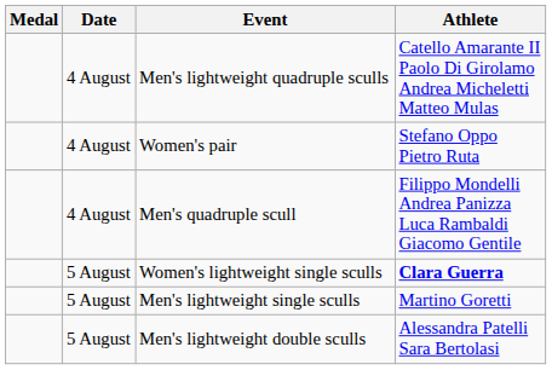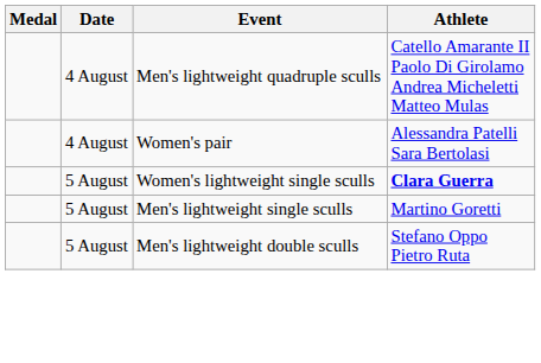 <table class="wikitable sortable" width=55% style="font-size:100%; text-align:left;">
 <tr>
 <th>Medal</th>
 <th>Date</th>
 <th>Event</th>
 <th>Athlete</th>
 </tr>
 <tr>
 <td></td>
 <td>4 August</td>
 <td>Men's lightweight quadruple sculls</td>
 <td><a href='#'>Catello Amarante II</a><br><a href='#'>Paolo Di Girolamo</a><br><a href='#'>Andrea Micheletti</a><br><a href='#'>Matteo Mulas</a></td>
 </tr>
 <tr>
 <td></td>
 <td>4 August</td>
 <td>Women's pair</td>
-<td><a href='#'>Stefano Oppo</a><br><a href='#'>Pietro Ruta</a></td>
-</tr>
-<tr>
-<td></td>
-<td>4 August</td>
-<td>Men's quadruple scull</td>
-<td><a href='#'>Filippo Mondelli</a><br><a href='#'>Andrea Panizza</a><br><a href='#'>Luca Rambaldi</a><br><a href='#'>Giacomo Gentile</a></td>
+<td><a href='#'>Alessandra Patelli</a><br><a href='#'>Sara Bertolasi</a></td>
 </tr>
 <tr>
 <td></td>
 <td>5 August</td>
 <td>Women's lightweight single sculls</td>
 <td><strong><a href='#'>Clara Guerra</a></strong></td>
 </tr>
 <tr>
 <td></td>
 <td>5 August</td>
 <td>Men's lightweight single sculls</td>
 <td><a href='#'>Martino Goretti</a></td>
 </tr>
 <tr>
 <td></td>
 <td>5 August</td>
 <td>Men's lightweight double sculls</td>
-<td><a href='#'>Alessandra Patelli</a><br><a href='#'>Sara Bertolasi</a></td>
+<td><a href='#'>Stefano Oppo</a><br><a href='#'>Pietro Ruta</a></td>
 </tr>
 </table>
